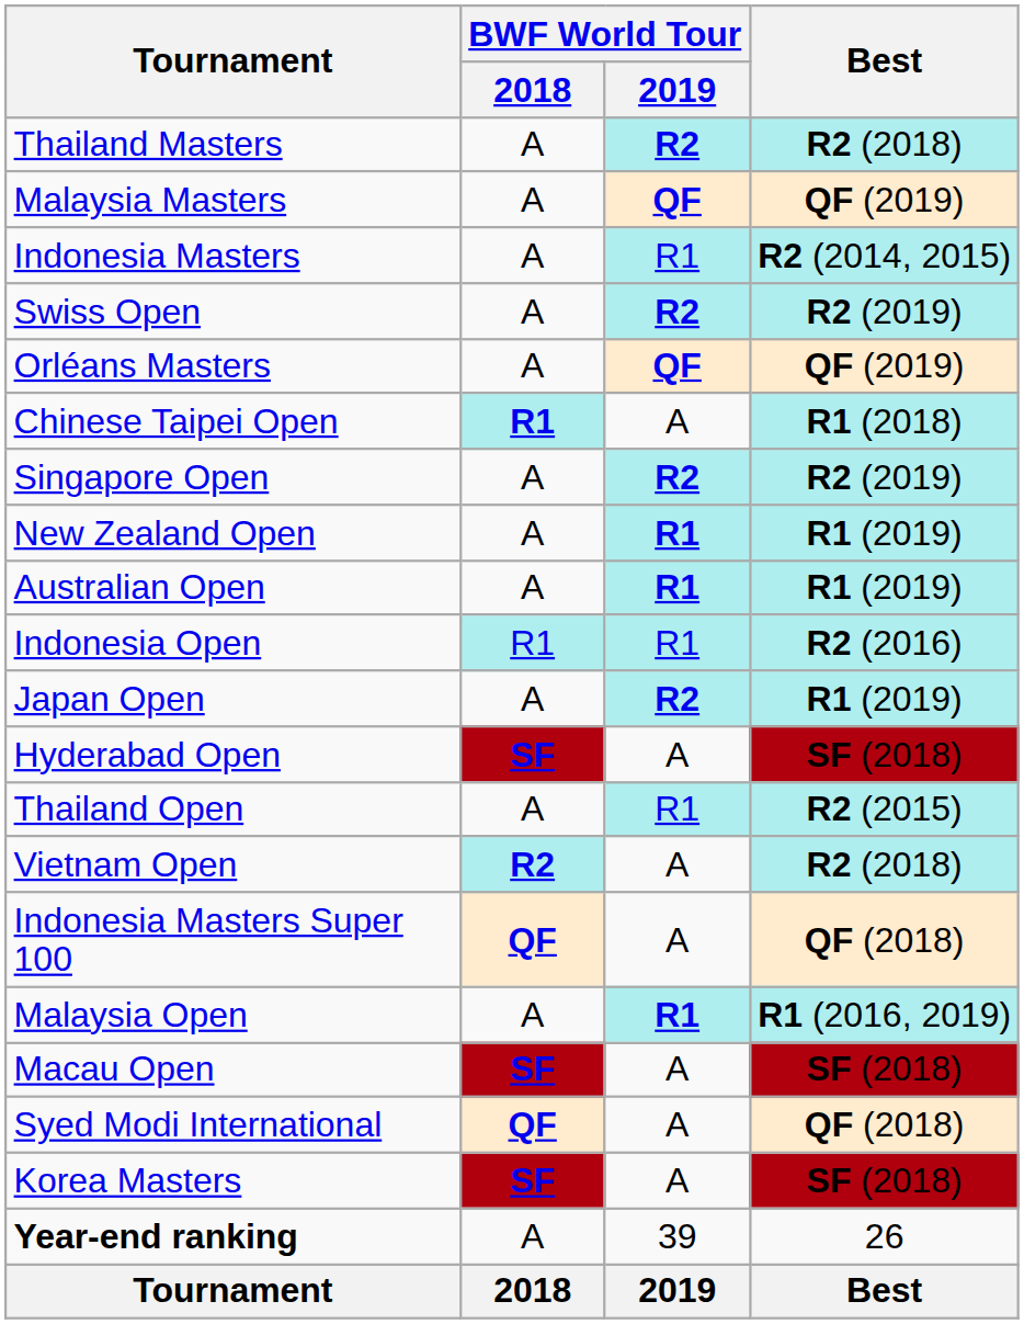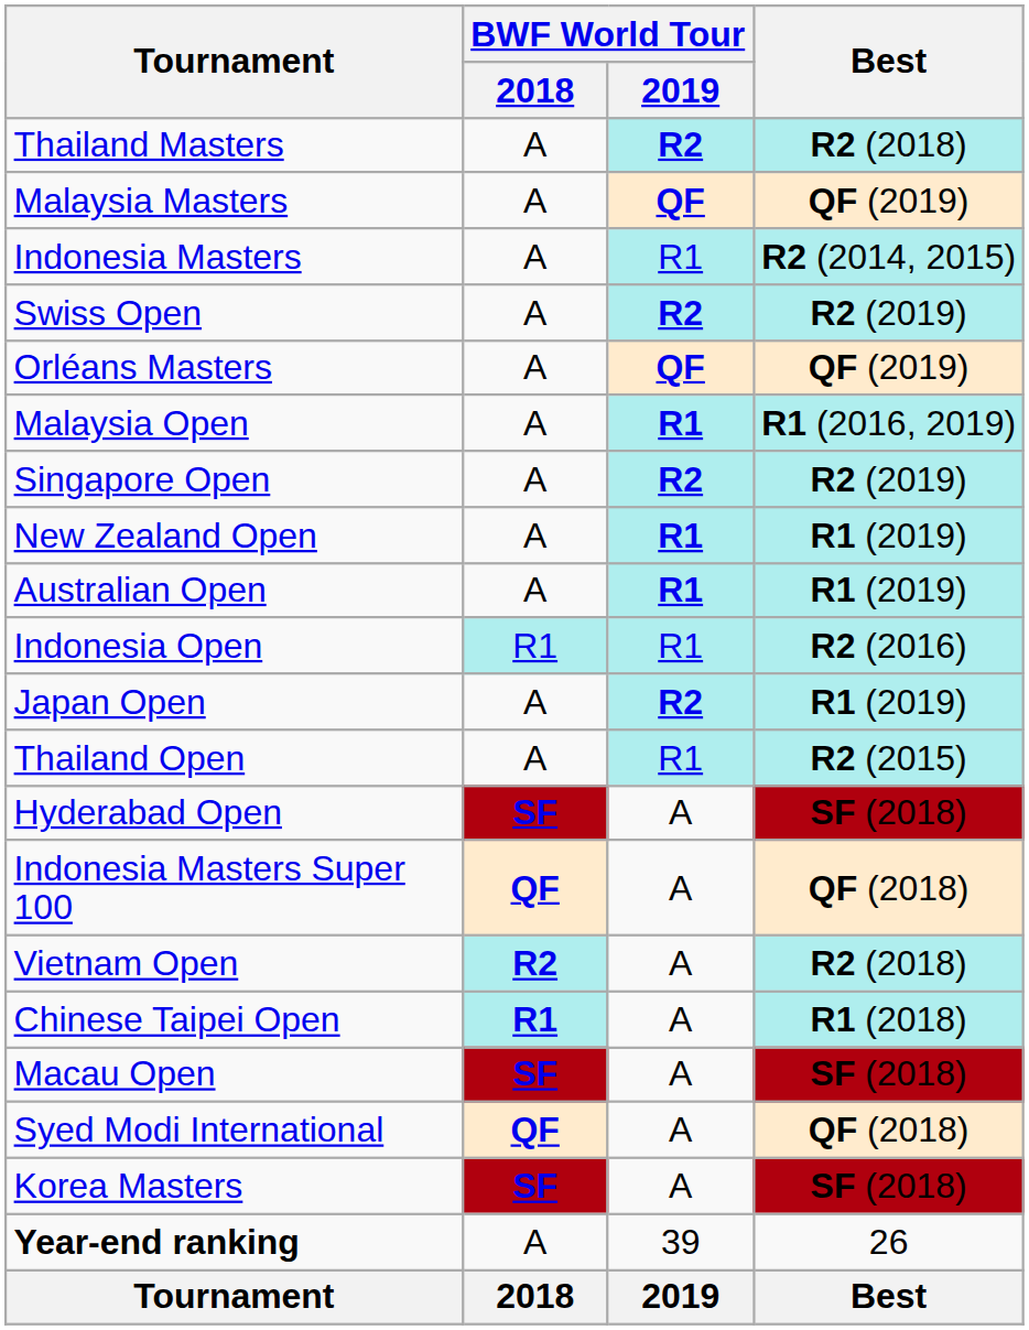 <table class="wikitable" style="font-size: 90%; text-align:center">
 <tr>
 <th rowspan="2">Tournament</th>
 <th colspan="2"><strong><a href='#'>BWF World Tour</a></strong></th>
 <th rowspan="2">Best</th>
 </tr>
 <tr>
 <th><a href='#'>2018</a></th>
 <th><a href='#'>2019</a></th>
 </tr>
 <tr>
 <td align=left><a href='#'>Thailand Masters</a></td>
 <td>A</td>
 <td bgcolor=AFEEEE><a href='#'><strong>R2</strong></a></td>
 <td bgcolor=AFEEEE><strong>R2</strong> (2018)</td>
 </tr>
 <tr>
 <td align=left><a href='#'>Malaysia Masters</a></td>
 <td>A</td>
 <td bgcolor=FFEBCD><a href='#'><strong>QF</strong></a></td>
 <td bgcolor=FFEBCD><strong>QF</strong> (2019)</td>
 </tr>
 <tr>
 <td align=left><a href='#'>Indonesia Masters</a></td>
 <td>A</td>
 <td bgcolor=AFEEEE><a href='#'>R1</a></td>
 <td bgcolor=AFEEEE><strong>R2</strong> (2014, 2015)</td>
 </tr>
 <tr>
 <td align=left><a href='#'>Swiss Open</a></td>
 <td>A</td>
 <td bgcolor=AFEEEE><a href='#'><strong>R2</strong></a></td>
 <td bgcolor=AFEEEE><strong>R2</strong> (2019)</td>
 </tr>
 <tr>
 <td align=left><a href='#'>Orléans Masters</a></td>
 <td>A</td>
 <td bgcolor=FFEBCD><a href='#'><strong>QF</strong></a></td>
 <td bgcolor=FFEBCD><strong>QF</strong> (2019)</td>
 </tr>
 <tr>
-<td align=left><a href='#'>Chinese Taipei Open</a></td>
+<td align=left><a href='#'>Malaysia Open</a></td>
+<td>A</td>
 <td bgcolor=AFEEEE><a href='#'><strong>R1</strong></a></td>
-<td>A</td>
-<td bgcolor=AFEEEE><strong>R1</strong> (2018)</td>
+<td bgcolor=AFEEEE><strong>R1</strong> (2016, 2019)</td>
 </tr>
 <tr>
 <td align=left><a href='#'>Singapore Open</a></td>
 <td>A</td>
 <td bgcolor=AFEEEE><a href='#'><strong>R2</strong></a></td>
 <td bgcolor=AFEEEE><strong>R2</strong> (2019)</td>
 </tr>
 <tr>
 <td align=left><a href='#'>New Zealand Open</a></td>
 <td>A</td>
 <td bgcolor=AFEEEE><a href='#'><strong>R1</strong></a></td>
 <td bgcolor=AFEEEE><strong>R1</strong> (2019)</td>
 </tr>
 <tr>
 <td align=left><a href='#'>Australian Open</a></td>
 <td>A</td>
 <td bgcolor=AFEEEE><a href='#'><strong>R1</strong></a></td>
 <td bgcolor=AFEEEE><strong>R1</strong> (2019)</td>
 </tr>
 <tr>
 <td align=left><a href='#'>Indonesia Open</a></td>
 <td bgcolor=AFEEEE><a href='#'>R1</a></td>
 <td bgcolor=AFEEEE><a href='#'>R1</a></td>
 <td bgcolor=AFEEEE><strong>R2</strong> (2016)</td>
 </tr>
 <tr>
 <td align=left><a href='#'>Japan Open</a></td>
 <td>A</td>
 <td bgcolor=AFEEEE><a href='#'><strong>R2</strong></a></td>
 <td bgcolor=AFEEEE><strong>R1</strong> (2019)</td>
 </tr>
 <tr>
+<td align=left><a href='#'>Thailand Open</a></td>
+<td>A</td>
+<td bgcolor=AFEEEE><a href='#'>R1</a></td>
+<td bgcolor=AFEEEE><strong>R2</strong> (2015)</td>
+</tr>
+<tr>
 <td align=left><a href='#'>Hyderabad Open</a></td>
 <td bgcolor=Bronze><a href='#'><strong>SF</strong></a></td>
 <td>A</td>
 <td bgcolor=Bronze><strong>SF</strong> (2018)</td>
 </tr>
 <tr>
-<td align=left><a href='#'>Thailand Open</a></td>
+<td align=left><a href='#'>Indonesia Masters Super 100</a></td>
+<td bgcolor=FFEBCD><a href='#'><strong>QF</strong></a></td>
 <td>A</td>
-<td bgcolor=AFEEEE><a href='#'>R1</a></td>
-<td bgcolor=AFEEEE><strong>R2</strong> (2015)</td>
+<td bgcolor=FFEBCD><strong>QF</strong> (2018)</td>
 </tr>
 <tr>
 <td align=left><a href='#'>Vietnam Open</a></td>
 <td bgcolor=AFEEEE><a href='#'><strong>R2</strong></a></td>
 <td>A</td>
 <td bgcolor=AFEEEE><strong>R2</strong> (2018)</td>
 </tr>
 <tr>
-<td align=left><a href='#'>Indonesia Masters Super 100</a></td>
-<td bgcolor=FFEBCD><a href='#'><strong>QF</strong></a></td>
+<td align=left><a href='#'>Chinese Taipei Open</a></td>
+<td bgcolor=AFEEEE><a href='#'><strong>R1</strong></a></td>
 <td>A</td>
-<td bgcolor=FFEBCD><strong>QF</strong> (2018)</td>
-</tr>
-<tr>
-<td align=left><a href='#'>Malaysia Open</a></td>
-<td>A</td>
-<td bgcolor=AFEEEE><a href='#'><strong>R1</strong></a></td>
-<td bgcolor=AFEEEE><strong>R1</strong> (2016, 2019)</td>
+<td bgcolor=AFEEEE><strong>R1</strong> (2018)</td>
 </tr>
 <tr>
 <td align=left><a href='#'>Macau Open</a></td>
 <td bgcolor=Bronze><a href='#'><strong>SF</strong></a></td>
 <td>A</td>
 <td bgcolor=Bronze><strong>SF</strong> (2018)</td>
 </tr>
 <tr>
 <td align=left><a href='#'>Syed Modi International</a></td>
 <td bgcolor=FFEBCD><a href='#'><strong>QF</strong></a></td>
 <td>A</td>
 <td bgcolor=FFEBCD><strong>QF</strong> (2018)</td>
 </tr>
 <tr>
 <td align=left><a href='#'>Korea Masters</a></td>
 <td bgcolor=Bronze><a href='#'><strong>SF</strong></a></td>
 <td>A</td>
 <td bgcolor=Bronze><strong>SF</strong> (2018)</td>
 </tr>
 <tr>
 <td align=left><strong>Year-end ranking</strong></td>
 <td>A</td>
 <td>39</td>
 <td>26</td>
 </tr>
 <tr>
 <th width=180>Tournament</th>
 <th>2018</th>
 <th>2019</th>
 <th>Best</th>
 </tr>
 </table>
